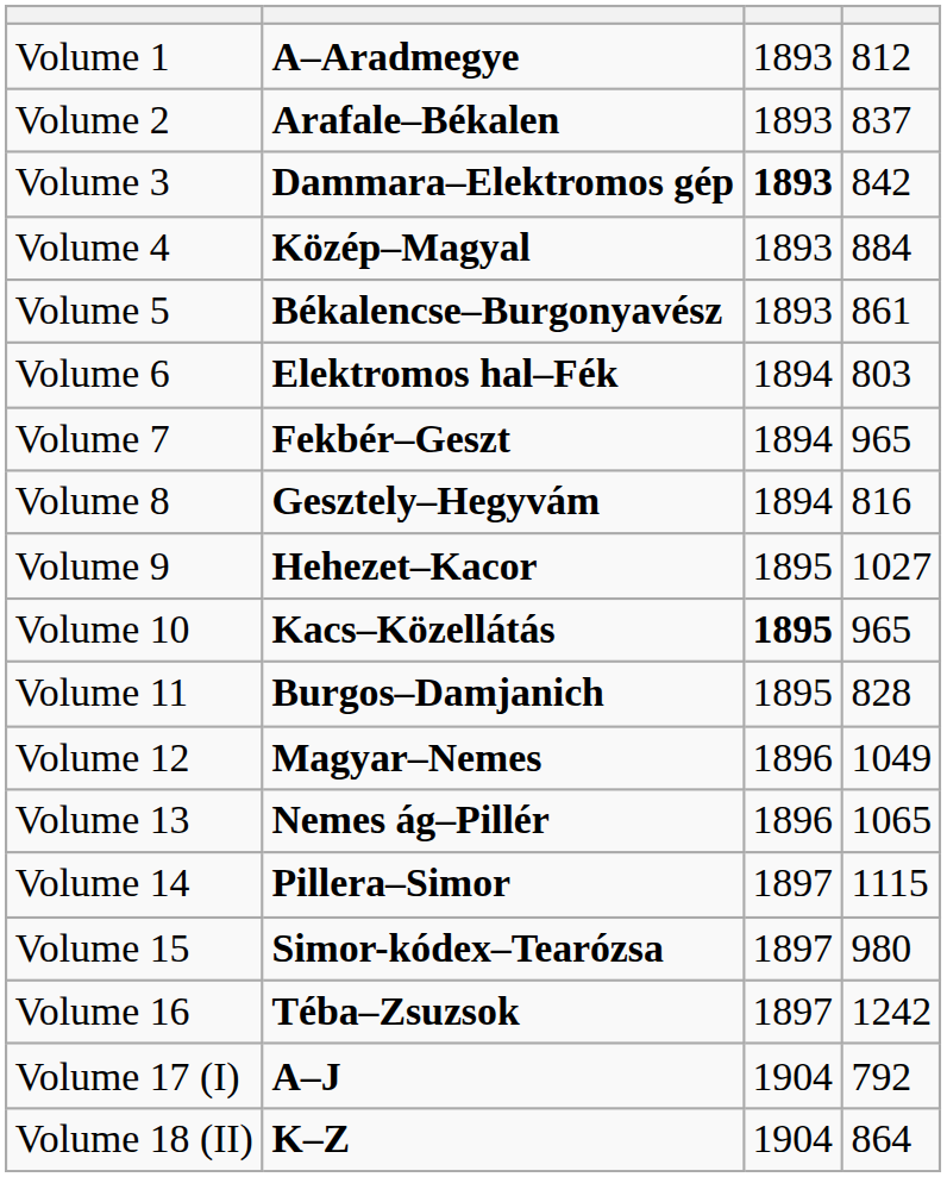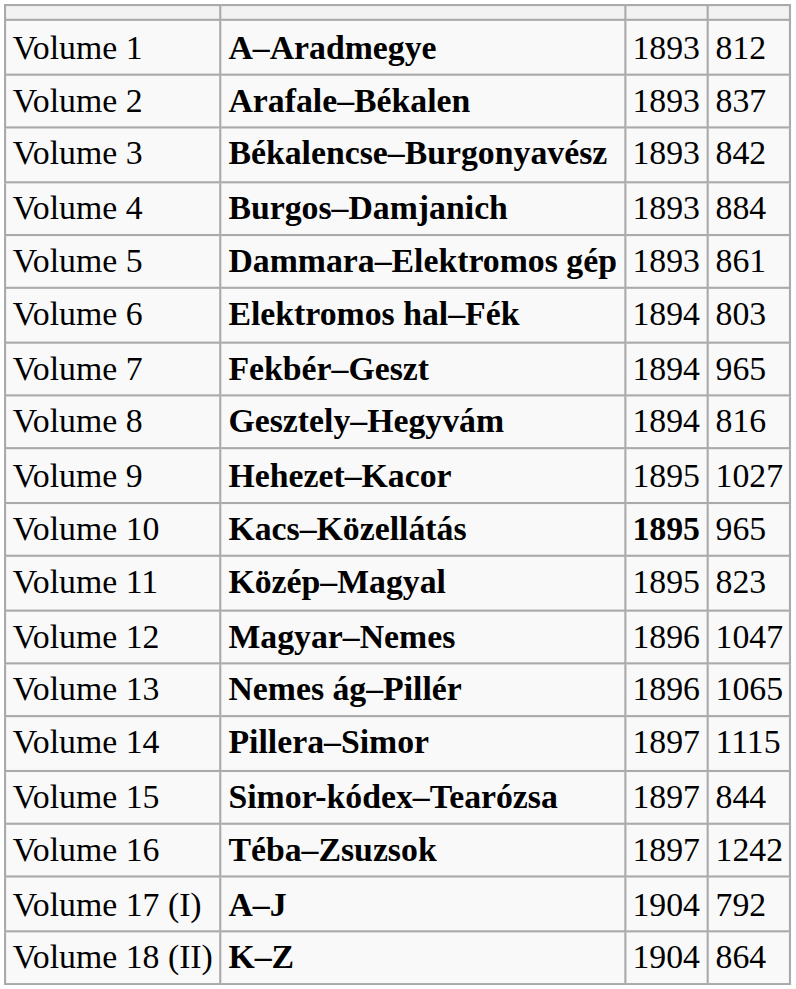 <table class="wikitable sortable">
 <tr>
 <th></th>
 <th></th>
 <th></th>
 <th></th>
 </tr>
 <tr>
 <td>Volume 1</td>
 <td><strong>A–Aradmegye</strong></td>
 <td>1893</td>
 <td>812</td>
 </tr>
 <tr>
 <td>Volume 2</td>
 <td><strong>Arafale–Békalen </strong></td>
 <td>1893</td>
 <td>837</td>
 </tr>
 <tr>
 <td>Volume 3</td>
-<td><strong>Dammara–Elektromos gép</strong></td>
-<td><strong>1893</strong></td>
+<td><strong>Békalencse–Burgonyavész</strong></td>
+<td>1893</td>
 <td>842</td>
 </tr>
 <tr>
 <td>Volume 4</td>
-<td><strong>Közép–Magyal</strong></td>
+<td><strong>Burgos–Damjanich </strong></td>
 <td>1893</td>
 <td>884</td>
 </tr>
 <tr>
 <td>Volume 5</td>
-<td><strong>Békalencse–Burgonyavész</strong></td>
+<td><strong>Dammara–Elektromos gép</strong></td>
 <td>1893</td>
 <td>861</td>
 </tr>
 <tr>
 <td>Volume 6</td>
 <td><strong>Elektromos hal–Fék</strong></td>
 <td>1894</td>
 <td>803</td>
 </tr>
 <tr>
 <td>Volume 7</td>
 <td><strong>Fekbér–Geszt</strong></td>
 <td>1894</td>
 <td>965</td>
 </tr>
 <tr>
 <td>Volume 8</td>
 <td><strong>Gesztely–Hegyvám</strong></td>
 <td>1894</td>
 <td>816</td>
 </tr>
 <tr>
 <td>Volume 9</td>
 <td><strong>Hehezet–Kacor</strong></td>
 <td>1895</td>
 <td>1027</td>
 </tr>
 <tr>
 <td>Volume 10</td>
 <td><strong>Kacs–Közellátás</strong></td>
 <td><strong>1895</strong></td>
 <td>965</td>
 </tr>
 <tr>
 <td>Volume 11</td>
-<td><strong>Burgos–Damjanich </strong></td>
+<td><strong>Közép–Magyal</strong></td>
 <td>1895</td>
-<td>828</td>
+<td>823</td>
 </tr>
 <tr>
 <td>Volume 12</td>
 <td><strong>Magyar–Nemes</strong></td>
 <td>1896</td>
-<td>1049</td>
+<td>1047</td>
 </tr>
 <tr>
 <td>Volume 13</td>
 <td><strong>Nemes ág–Pillér</strong></td>
 <td>1896</td>
 <td>1065</td>
 </tr>
 <tr>
 <td>Volume 14</td>
 <td><strong>Pillera–Simor</strong></td>
 <td>1897</td>
 <td>1115</td>
 </tr>
 <tr>
 <td>Volume 15</td>
 <td><strong>Simor-kódex–Tearózsa</strong></td>
 <td>1897</td>
-<td>980</td>
+<td>844</td>
 </tr>
 <tr>
 <td>Volume 16</td>
 <td><strong>Téba–Zsuzsok</strong></td>
 <td>1897</td>
 <td>1242</td>
 </tr>
 <tr>
 <td>Volume 17 (I)</td>
 <td><strong>A–J</strong></td>
 <td>1904</td>
 <td>792</td>
 </tr>
 <tr>
 <td>Volume 18 (II)</td>
 <td><strong>K–Z</strong></td>
 <td>1904</td>
 <td>864</td>
 </tr>
 </table>
